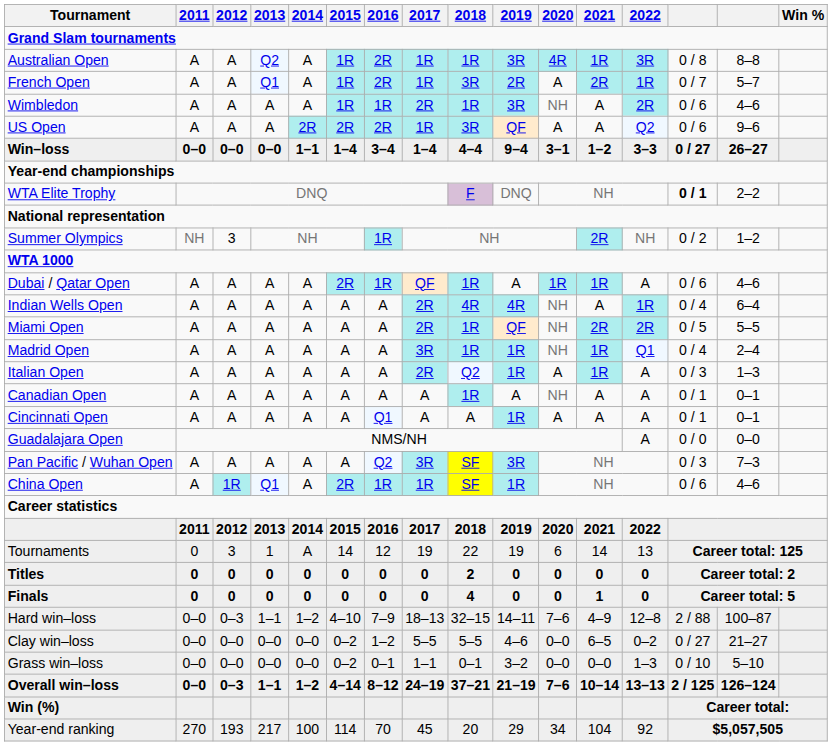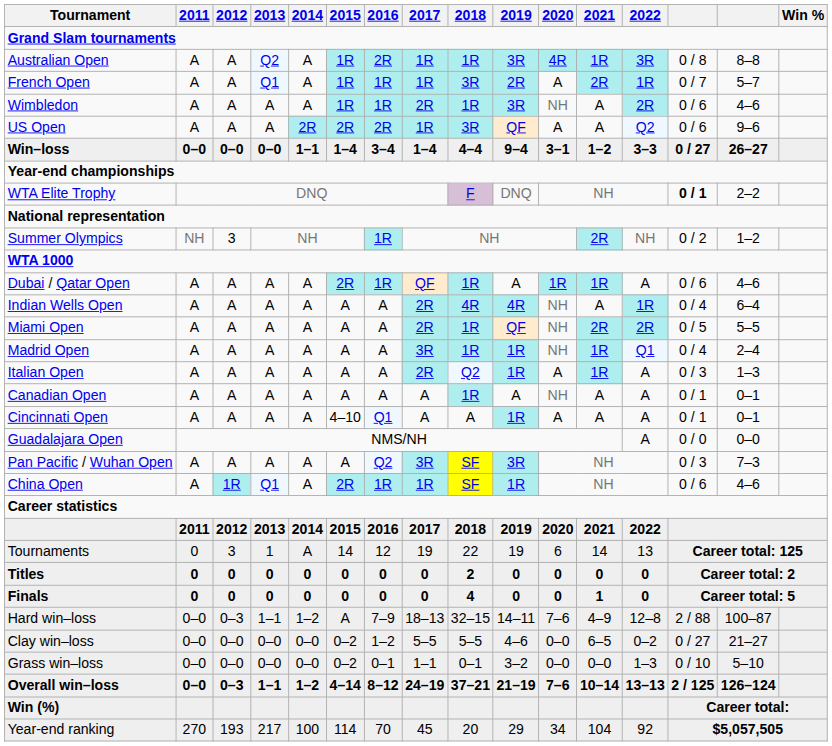 <table class=wikitable style=text-align:center>
 <tr>
 <th>Tournament</th>
 <th><a href='#'>2011</a></th>
 <th><a href='#'>2012</a></th>
 <th><a href='#'>2013</a></th>
 <th><a href='#'>2014</a></th>
 <th><a href='#'>2015</a></th>
 <th><a href='#'>2016</a></th>
 <th><a href='#'>2017</a></th>
 <th><a href='#'>2018</a></th>
 <th><a href='#'>2019</a></th>
 <th><a href='#'>2020</a></th>
 <th><a href='#'>2021</a></th>
 <th><a href='#'>2022</a></th>
 <th></th>
 <th></th>
 <th>Win %</th>
 </tr>
 <tr>
 <td colspan="16" style="text-align:left"><strong><a href='#'>Grand Slam tournaments</a></strong></td>
 </tr>
 <tr>
 <td style=text-align:left><a href='#'>Australian Open</a></td>
 <td>A</td>
 <td>A</td>
 <td bgcolor=f0f8ff><a href='#'>Q2</a></td>
 <td>A</td>
 <td bgcolor=#afeeee><a href='#'>1R</a></td>
 <td bgcolor=#afeeee><a href='#'>2R</a></td>
 <td bgcolor=#afeeee><a href='#'>1R</a></td>
 <td bgcolor=#afeeee><a href='#'>1R</a></td>
 <td bgcolor=#afeeee><a href='#'>3R</a></td>
 <td bgcolor=#afeeee><a href='#'>4R</a></td>
 <td bgcolor=#afeeee><a href='#'>1R</a></td>
 <td bgcolor=#afeeee><a href='#'>3R</a></td>
 <td>0 / 8</td>
 <td>8–8</td>
 <td></td>
 </tr>
 <tr>
 <td style=text-align:left><a href='#'>French Open</a></td>
 <td>A</td>
 <td>A</td>
 <td bgcolor=f0f8ff><a href='#'>Q1</a></td>
 <td>A</td>
 <td bgcolor=#afeeee><a href='#'>1R</a></td>
-<td bgcolor=#afeeee><a href='#'>2R</a></td>
+<td bgcolor=#afeeee><a href='#'>1R</a></td>
 <td bgcolor=#afeeee><a href='#'>1R</a></td>
 <td bgcolor=#afeeee><a href='#'>3R</a></td>
 <td bgcolor=#afeeee><a href='#'>2R</a></td>
 <td>A</td>
 <td bgcolor=#afeeee><a href='#'>2R</a></td>
 <td bgcolor=afeeee><a href='#'>1R</a></td>
 <td>0 / 7</td>
 <td>5–7</td>
 <td></td>
 </tr>
 <tr>
 <td style=text-align:left><a href='#'>Wimbledon</a></td>
 <td>A</td>
 <td>A</td>
 <td>A</td>
 <td>A</td>
 <td bgcolor=#afeeee><a href='#'>1R</a></td>
 <td bgcolor=#afeeee><a href='#'>1R</a></td>
 <td bgcolor=#afeeee><a href='#'>2R</a></td>
 <td bgcolor=#afeeee><a href='#'>1R</a></td>
 <td bgcolor=#afeeee><a href='#'>3R</a></td>
 <td style=color:#767676>NH</td>
 <td>A</td>
 <td bgcolor=#afeeee><a href='#'>2R</a></td>
 <td>0 / 6</td>
 <td>4–6</td>
 <td></td>
 </tr>
 <tr>
 <td style=text-align:left><a href='#'>US Open</a></td>
 <td>A</td>
 <td>A</td>
 <td>A</td>
 <td bgcolor=#afeeee><a href='#'>2R</a></td>
 <td bgcolor=#afeeee><a href='#'>2R</a></td>
 <td bgcolor=#afeeee><a href='#'>2R</a></td>
 <td bgcolor=#afeeee><a href='#'>1R</a></td>
 <td bgcolor=#afeeee><a href='#'>3R</a></td>
 <td bgcolor=#ffebcd><a href='#'>QF</a></td>
 <td>A</td>
 <td>A</td>
 <td bgcolor=f0f8ff><a href='#'>Q2</a></td>
 <td>0 / 6</td>
 <td>9–6</td>
 <td></td>
 </tr>
 <tr style=font-weight:bold;background:#efefef>
 <td style=text-align:left>Win–loss</td>
 <td>0–0</td>
 <td>0–0</td>
 <td>0–0</td>
 <td>1–1</td>
 <td>1–4</td>
 <td>3–4</td>
 <td>1–4</td>
 <td>4–4</td>
 <td>9–4</td>
 <td>3–1</td>
 <td>1–2</td>
 <td>3–3</td>
 <td>0 / 27</td>
 <td>26–27</td>
 <td></td>
 </tr>
 <tr>
 <td colspan="16" style="text-align:left"><strong>Year-end championships</strong></td>
 </tr>
 <tr>
 <td align=left><a href='#'>WTA Elite Trophy</a></td>
 <td colspan=7 style=color:#767676>DNQ</td>
 <td style=background:thistle><a href='#'>F</a></td>
 <td style=color:#767676>DNQ</td>
 <td colspan="3" style="color:#767676">NH</td>
 <td><strong>0 / 1</strong></td>
 <td>2–2</td>
 <td></td>
 </tr>
 <tr>
 <td colspan="16" style="text-align:left"><strong>National representation</strong></td>
 </tr>
 <tr>
 <td align=left><a href='#'>Summer Olympics</a></td>
 <td style=color:#767676>NH</td>
 <td>3</td>
 <td colspan=3 style=color:#767676>NH</td>
 <td bgcolor=#afeeee><a href='#'>1R</a></td>
 <td colspan=4 style=color:#767676>NH</td>
 <td bgcolor=#afeeee><a href='#'>2R</a></td>
 <td style="color:#767676">NH</td>
 <td>0 / 2</td>
 <td>1–2</td>
 <td></td>
 </tr>
 <tr>
 <td colspan="16" style="text-align:left"><a href='#'><strong>WTA 1000</strong></a></td>
 </tr>
 <tr>
 <td align=left><a href='#'>Dubai</a> / <a href='#'>Qatar Open</a></td>
 <td>A</td>
 <td>A</td>
 <td>A</td>
 <td>A</td>
 <td bgcolor=#afeeee><a href='#'>2R</a></td>
 <td bgcolor=#afeeee><a href='#'>1R</a></td>
 <td bgcolor=#ffebcd><a href='#'>QF</a></td>
 <td bgcolor=#afeeee><a href='#'>1R</a></td>
 <td>A</td>
 <td bgcolor=#afeeee><a href='#'>1R</a></td>
 <td bgcolor=#afeeee><a href='#'>1R</a></td>
 <td>A</td>
 <td>0 / 6</td>
 <td>4–6</td>
 <td></td>
 </tr>
 <tr>
 <td align=left><a href='#'>Indian Wells Open</a></td>
 <td>A</td>
 <td>A</td>
 <td>A</td>
 <td>A</td>
 <td>A</td>
 <td>A</td>
 <td bgcolor=#afeeee><a href='#'>2R</a></td>
 <td bgcolor=#afeeee><a href='#'>4R</a></td>
 <td bgcolor=#afeeee><a href='#'>4R</a></td>
 <td style="color:#767676">NH</td>
 <td>A</td>
 <td bgcolor=afeeee><a href='#'>1R</a></td>
 <td>0 / 4</td>
 <td>6–4</td>
 <td></td>
 </tr>
 <tr>
 <td align=left><a href='#'>Miami Open</a></td>
 <td>A</td>
 <td>A</td>
 <td>A</td>
 <td>A</td>
 <td>A</td>
 <td>A</td>
 <td bgcolor=#afeeee><a href='#'>2R</a></td>
 <td bgcolor=#afeeee><a href='#'>1R</a></td>
 <td bgcolor=#ffebcd><a href='#'>QF</a></td>
 <td style=color:#767676>NH</td>
 <td bgcolor=#afeeee><a href='#'>2R</a></td>
 <td bgcolor=afeeee><a href='#'>2R</a></td>
 <td>0 / 5</td>
 <td>5–5</td>
 <td></td>
 </tr>
 <tr>
 <td align=left><a href='#'>Madrid Open</a></td>
 <td>A</td>
 <td>A</td>
 <td>A</td>
 <td>A</td>
 <td>A</td>
 <td>A</td>
 <td bgcolor=#afeeee><a href='#'>3R</a></td>
 <td bgcolor=#afeeee><a href='#'>1R</a></td>
 <td bgcolor=#afeeee><a href='#'>1R</a></td>
 <td style=color:#767676>NH</td>
 <td bgcolor=#afeeee><a href='#'>1R</a></td>
 <td bgcolor=f0f8ff><a href='#'>Q1</a></td>
 <td>0 / 4</td>
 <td>2–4</td>
 <td></td>
 </tr>
 <tr>
 <td align=left><a href='#'>Italian Open</a></td>
 <td>A</td>
 <td>A</td>
 <td>A</td>
 <td>A</td>
 <td>A</td>
 <td>A</td>
 <td bgcolor=#afeeee><a href='#'>2R</a></td>
 <td bgcolor=f0f8ff><a href='#'>Q2</a></td>
 <td bgcolor=#afeeee><a href='#'>1R</a></td>
 <td>A</td>
 <td bgcolor=afeeee><a href='#'>1R</a></td>
 <td>A</td>
 <td>0 / 3</td>
 <td>1–3</td>
 <td></td>
 </tr>
 <tr>
 <td align=left><a href='#'>Canadian Open</a></td>
 <td>A</td>
 <td>A</td>
 <td>A</td>
 <td>A</td>
 <td>A</td>
 <td>A</td>
 <td>A</td>
 <td bgcolor=#afeeee><a href='#'>1R</a></td>
 <td>A</td>
 <td style=color:#767676>NH</td>
 <td>A</td>
 <td>A</td>
 <td>0 / 1</td>
 <td>0–1</td>
 <td></td>
 </tr>
 <tr>
 <td align=left><a href='#'>Cincinnati Open</a></td>
 <td>A</td>
 <td>A</td>
 <td>A</td>
 <td>A</td>
-<td>A</td>
+<td>4–10</td>
 <td bgcolor=f0f8ff><a href='#'>Q1</a></td>
 <td>A</td>
 <td>A</td>
 <td style=background:#afeeee><a href='#'>1R</a></td>
 <td>A</td>
 <td>A</td>
 <td>A</td>
 <td>0 / 1</td>
 <td>0–1</td>
 <td></td>
 </tr>
 <tr>
 <td align=left><a href='#'>Guadalajara Open</a></td>
 <td colspan="11">NMS/NH</td>
 <td>A</td>
 <td>0 / 0</td>
 <td>0–0</td>
 <td></td>
 </tr>
 <tr>
 <td align=left><a href='#'>Pan Pacific</a> / <a href='#'>Wuhan Open</a></td>
 <td>A</td>
 <td>A</td>
 <td>A</td>
 <td>A</td>
 <td>A</td>
 <td bgcolor=f0f8ff><a href='#'>Q2</a></td>
 <td bgcolor=#afeeee><a href='#'>3R</a></td>
 <td style=background:yellow><a href='#'>SF</a></td>
 <td style=background:#afeeee><a href='#'>3R</a></td>
 <td colspan="3" style="color:#767676">NH</td>
 <td>0 / 3</td>
 <td>7–3</td>
 <td></td>
 </tr>
 <tr>
 <td align=left><a href='#'>China Open</a></td>
 <td>A</td>
 <td bgcolor=#afeeee><a href='#'>1R</a></td>
 <td bgcolor=f0f8ff><a href='#'>Q1</a></td>
 <td>A</td>
 <td bgcolor=#afeeee><a href='#'>2R</a></td>
 <td bgcolor=#afeeee><a href='#'>1R</a></td>
 <td bgcolor=#afeeee><a href='#'>1R</a></td>
 <td style=background:yellow><a href='#'>SF</a></td>
 <td bgcolor=#afeeee><a href='#'>1R</a></td>
 <td colspan="3" style="color:#767676">NH</td>
 <td>0 / 6</td>
 <td>4–6</td>
 <td></td>
 </tr>
 <tr>
 <td colspan="16" style="text-align:left"><strong>Career statistics</strong></td>
 </tr>
 <tr style=font-weight:bold;background:#efefef>
 <td></td>
 <td>2011</td>
 <td>2012</td>
 <td>2013</td>
 <td>2014</td>
 <td>2015</td>
 <td>2016</td>
 <td>2017</td>
 <td>2018</td>
 <td>2019</td>
 <td>2020</td>
 <td>2021</td>
 <td>2022</td>
 <td colspan=3></td>
 </tr>
 <tr style=background:#efefef>
 <td style=text-align:left>Tournaments</td>
 <td>0</td>
 <td>3</td>
 <td>1</td>
 <td>A</td>
 <td>14</td>
 <td>12</td>
 <td>19</td>
 <td>22</td>
 <td>19</td>
 <td>6</td>
 <td>14</td>
 <td>13</td>
 <td colspan=3><strong>Career total: 125</strong></td>
 </tr>
 <tr style=font-weight:bold;background:#efefef>
 <td style=text-align:left>Titles</td>
 <td>0</td>
 <td>0</td>
 <td>0</td>
 <td>0</td>
 <td>0</td>
 <td>0</td>
 <td>0</td>
 <td>2</td>
 <td>0</td>
 <td>0</td>
 <td>0</td>
 <td>0</td>
 <td colspan=3>Career total: 2</td>
 </tr>
 <tr style=font-weight:bold;background:#efefef>
 <td style=text-align:left>Finals</td>
 <td>0</td>
 <td>0</td>
 <td>0</td>
 <td>0</td>
 <td>0</td>
 <td>0</td>
 <td>0</td>
 <td>4</td>
 <td>0</td>
 <td>0</td>
 <td>1</td>
 <td>0</td>
 <td colspan=3>Career total: 5</td>
 </tr>
 <tr style=background:#efefef>
 <td align=left>Hard win–loss</td>
 <td>0–0</td>
 <td>0–3</td>
 <td>1–1</td>
 <td>1–2</td>
-<td>4–10</td>
+<td>A</td>
 <td>7–9</td>
 <td>18–13</td>
 <td>32–15</td>
 <td>14–11</td>
 <td>7–6</td>
 <td>4–9</td>
 <td>12–8</td>
 <td>2 / 88</td>
 <td>100–87</td>
 <td></td>
 </tr>
 <tr style=background:#efefef>
 <td align=left>Clay win–loss</td>
 <td>0–0</td>
 <td>0–0</td>
 <td>0–0</td>
 <td>0–0</td>
 <td>0–2</td>
 <td>1–2</td>
 <td>5–5</td>
 <td>5–5</td>
 <td>4–6</td>
 <td>0–0</td>
 <td>6–5</td>
 <td>0–2</td>
 <td>0 / 27</td>
 <td>21–27</td>
 <td></td>
 </tr>
 <tr style=background:#efefef>
 <td align=left>Grass win–loss</td>
 <td>0–0</td>
 <td>0–0</td>
 <td>0–0</td>
 <td>0–0</td>
 <td>0–2</td>
 <td>0–1</td>
 <td>1–1</td>
 <td>0–1</td>
 <td>3–2</td>
 <td>0–0</td>
 <td>0–0</td>
 <td>1–3</td>
 <td>0 / 10</td>
 <td>5–10</td>
 <td></td>
 </tr>
 <tr style=font-weight:bold;background:#efefef>
 <td style=text-align:left>Overall win–loss</td>
 <td>0–0</td>
 <td>0–3</td>
 <td>1–1</td>
 <td>1–2</td>
 <td>4–14</td>
 <td>8–12</td>
 <td>24–19</td>
 <td>37–21</td>
 <td>21–19</td>
 <td>7–6</td>
 <td>10–14</td>
 <td>13–13</td>
 <td>2 / 125</td>
 <td>126–124</td>
 <td></td>
 </tr>
 <tr style=font-weight:bold;background:#efefef>
 <td style=text-align:left>Win (%)</td>
 <td></td>
 <td></td>
 <td></td>
 <td></td>
 <td></td>
 <td></td>
 <td></td>
 <td></td>
 <td></td>
 <td></td>
 <td></td>
 <td></td>
 <td colspan=3>Career total: </td>
 </tr>
 <tr style=background:#efefef>
 <td style=text-align:left>Year-end ranking</td>
 <td>270</td>
 <td>193</td>
 <td>217</td>
 <td>100</td>
 <td>114</td>
 <td>70</td>
 <td>45</td>
 <td>20</td>
 <td>29</td>
 <td>34</td>
 <td>104</td>
 <td>92</td>
 <td colspan=3><strong>$5,057,505</strong></td>
 </tr>
 </table>
